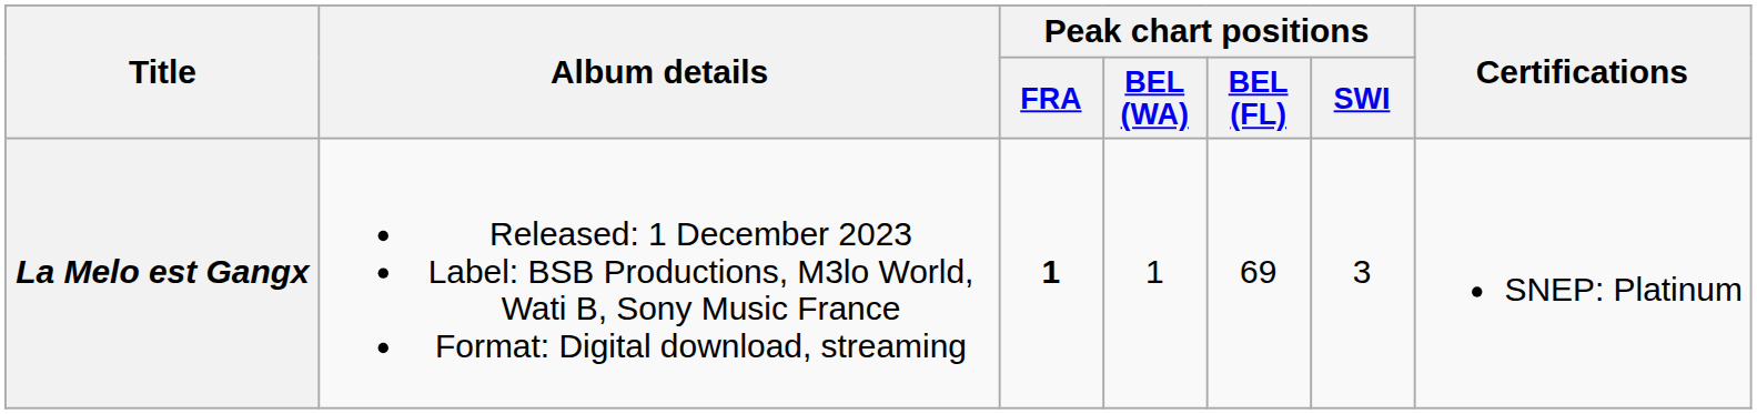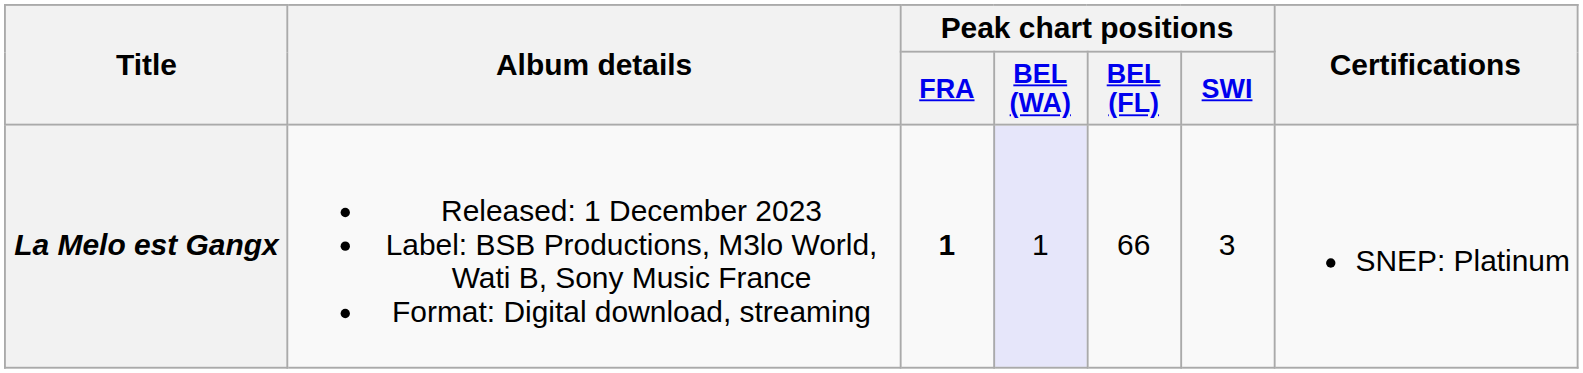 <table class="wikitable plainrowheaders" style="text-align:center;" border="1">
 <tr>
 <th scope="col" rowspan="2" style="width:9em;">Title</th>
 <th scope="col" rowspan="2" style="width:20em;">Album details</th>
 <th scope="col" colspan="4">Peak chart positions</th>
 <th scope="col" rowspan="2">Certifications</th>
 </tr>
 <tr>
 <th scope="col" style="width:3em;font-size:90%"><a href='#'>FRA</a><br></th>
 <th scope="col" style="width:3em;font-size:90%"><a href='#'>BEL<br>(WA)</a><br></th>
 <th scope="col" style="width:3em;font-size:90%"><a href='#'>BEL<br>(FL)</a><br></th>
 <th scope="col" style="width:3em;font-size:90%"><a href='#'>SWI</a><br></th>
 </tr>
 <tr>
 <th scope="row"><em>La Melo est Gangx</em><br></th>
 <td><br><ul><li>Released: 1 December 2023</li><li>Label: BSB Productions, M3lo World, Wati B, Sony Music France</li><li>Format: Digital download, streaming</li></ul></td>
 <td><strong>1</strong></td>
-<td>1</td>
-<td>69</td>
+<td style="background: lavender;">1</td>
+<td>66</td>
 <td>3</td>
 <td><br><ul><li>SNEP: Platinum</li></ul></td>
 </tr>
 </table>
